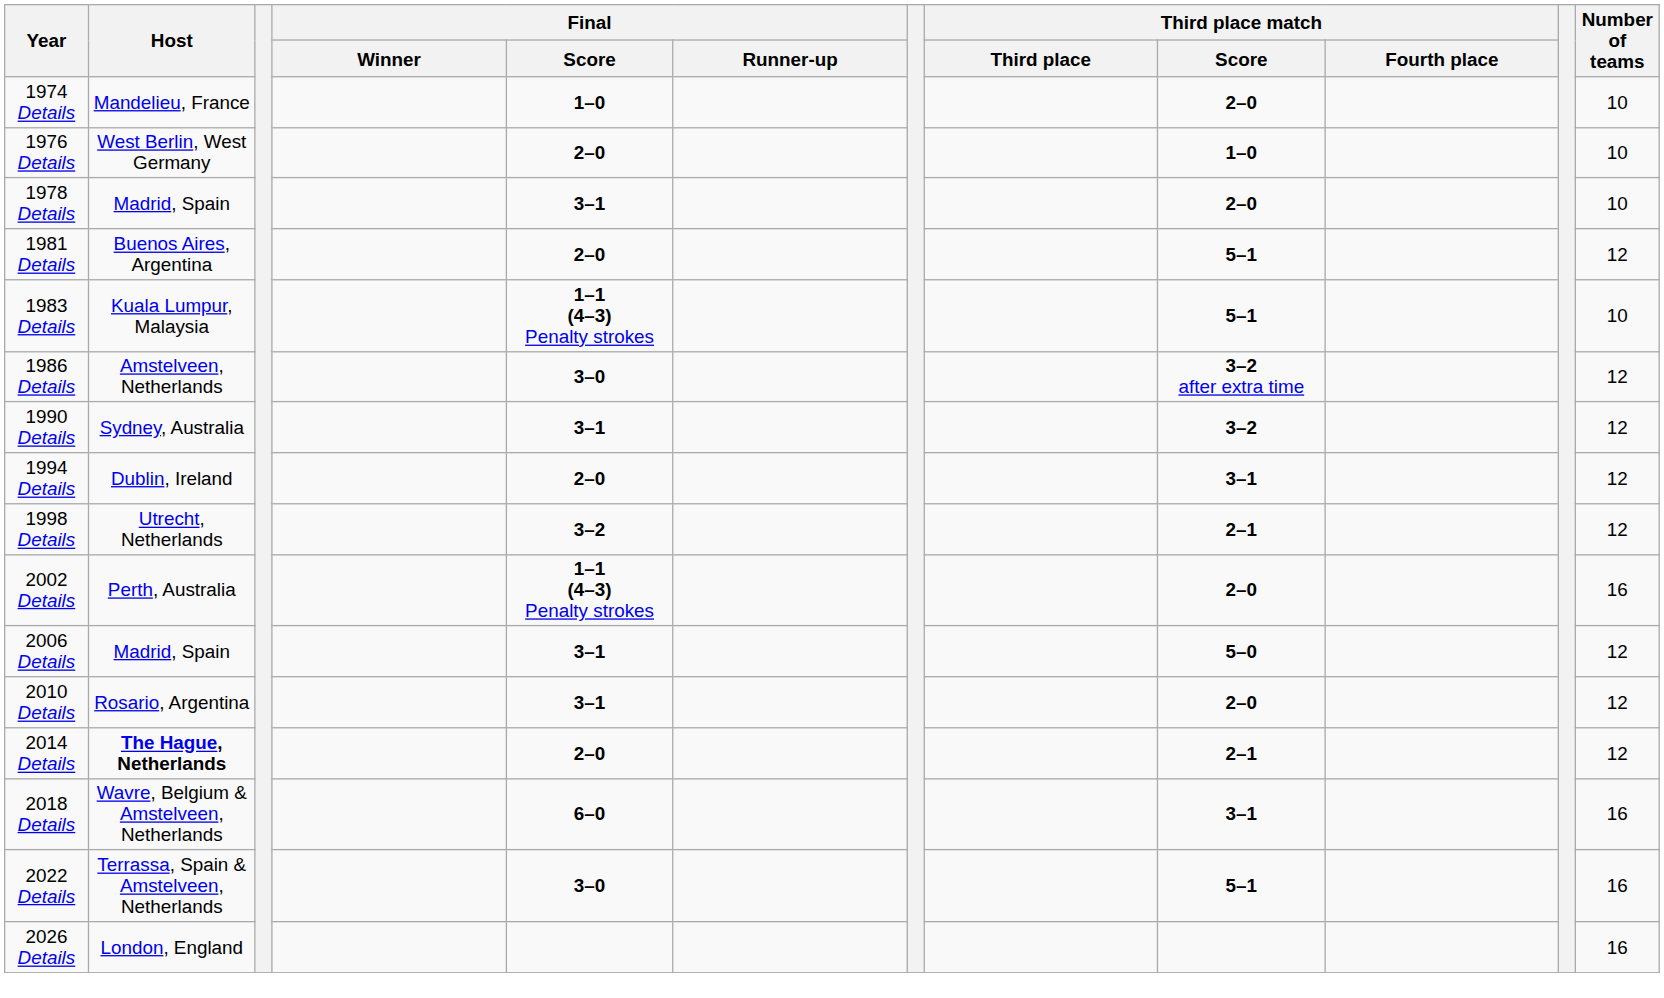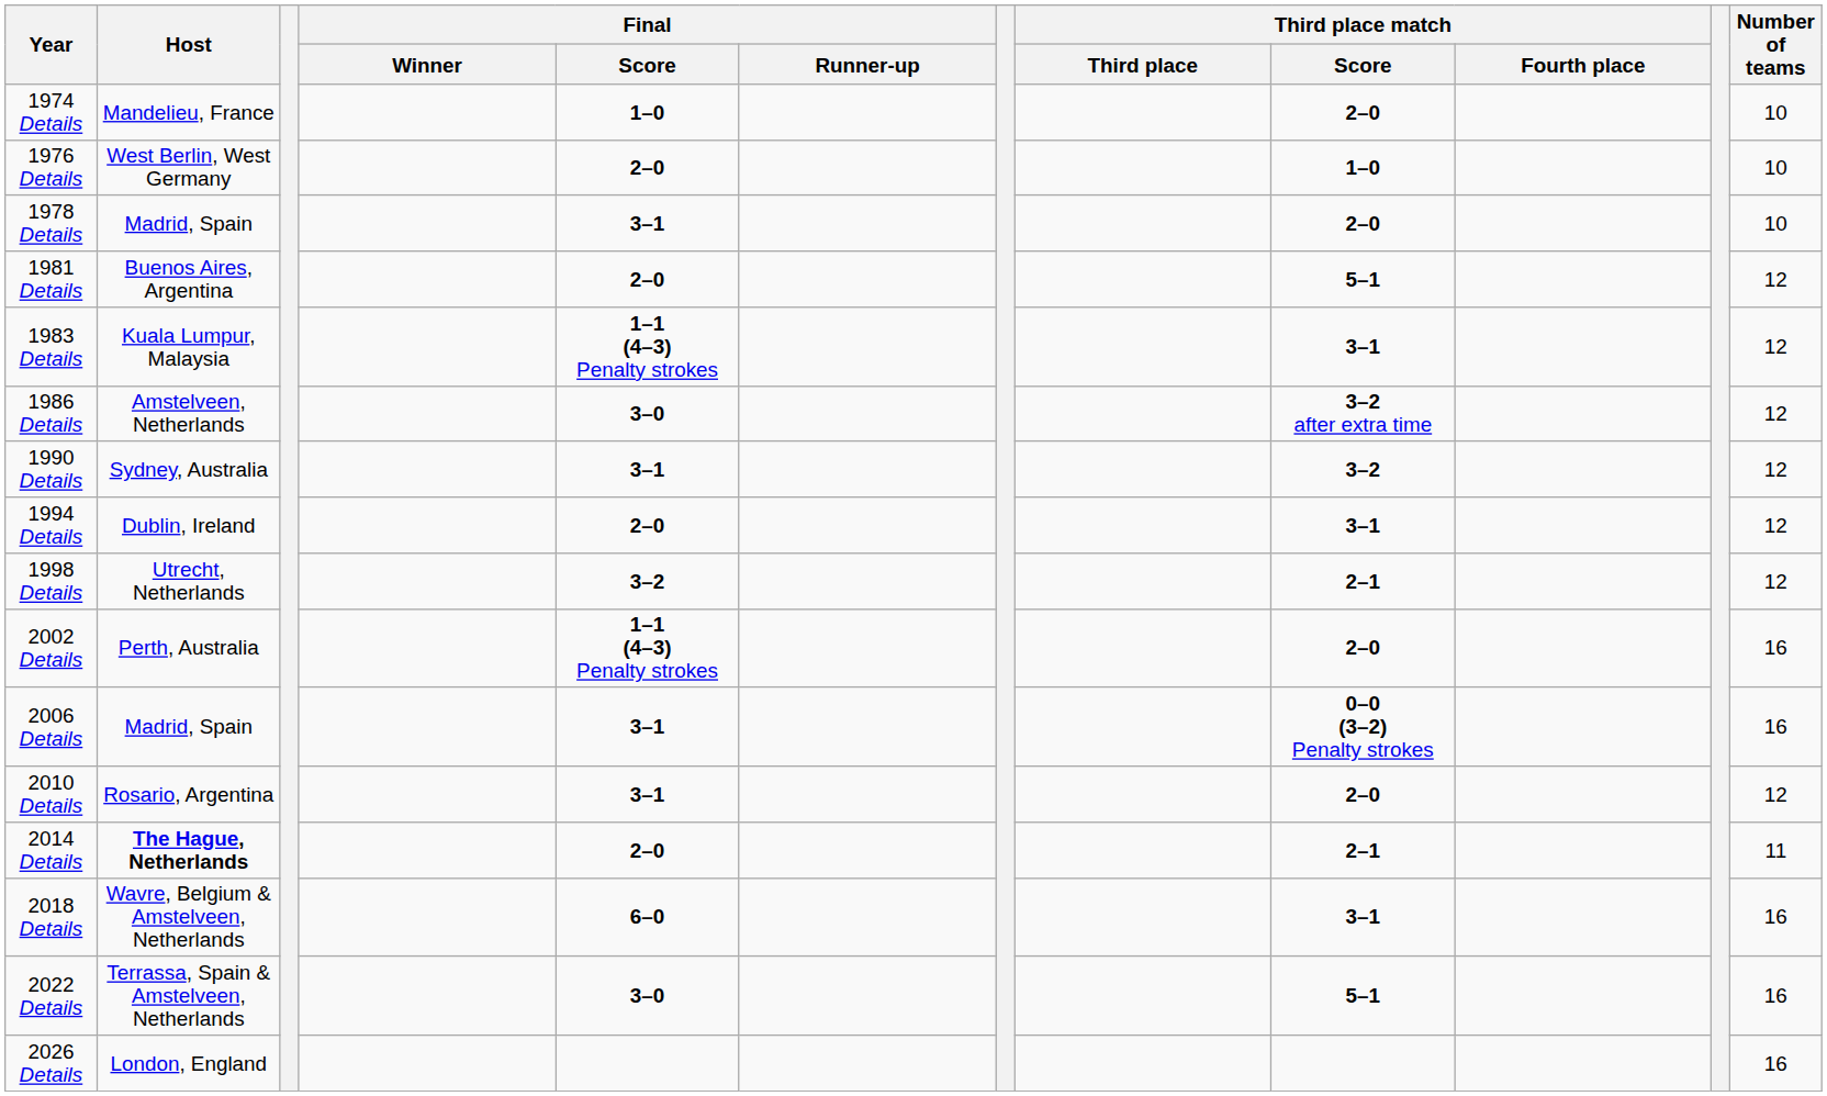 <table class="wikitable" style="text-align:center;width:100%; font-size:90%;">
 <tr>
 <th rowspan=2 width=5%>Year</th>
 <th rowspan=2 width=10%>Host</th>
 <th width=1% rowspan=18></th>
 <th colspan=3>Final</th>
 <th width=1% rowspan=18></th>
 <th colspan=3>Third place match</th>
 <th width=1% rowspan=18></th>
 <th width=5% rowspan=2>Number of teams</th>
 </tr>
 <tr>
 <th width=14%>Winner</th>
 <th width=10%>Score</th>
 <th width=14%>Runner-up</th>
 <th width=14%>Third place</th>
 <th width=10%>Score</th>
 <th width=14%>Fourth place</th>
 </tr>
 <tr>
 <td>1974 <br> <em><a href='#'>Details</a></em></td>
 <td><a href='#'>Mandelieu</a>, France</td>
 <td><strong></strong></td>
 <td><strong>1–0</strong></td>
 <td></td>
 <td></td>
 <td><strong>2–0</strong></td>
 <td></td>
 <td>10</td>
 </tr>
 <tr>
 <td>1976 <br> <em><a href='#'>Details</a></em></td>
 <td><a href='#'>West Berlin</a>, West Germany</td>
 <td><strong></strong></td>
 <td><strong>2–0</strong></td>
 <td></td>
 <td></td>
 <td><strong>1–0</strong></td>
 <td></td>
 <td>10</td>
 </tr>
 <tr>
 <td>1978 <br> <em><a href='#'>Details</a></em></td>
 <td><a href='#'>Madrid</a>, Spain</td>
 <td><strong></strong></td>
 <td><strong>3–1</strong></td>
 <td></td>
 <td></td>
 <td><strong>2–0</strong></td>
 <td></td>
 <td>10</td>
 </tr>
 <tr>
 <td>1981 <br> <em><a href='#'>Details</a></em></td>
 <td><a href='#'>Buenos Aires</a>, Argentina</td>
 <td><strong></strong></td>
 <td><strong>2–0</strong></td>
 <td></td>
 <td></td>
 <td><strong>5–1</strong></td>
 <td></td>
 <td>12</td>
 </tr>
 <tr>
 <td>1983 <br> <em><a href='#'>Details</a></em></td>
 <td><a href='#'>Kuala Lumpur</a>, Malaysia</td>
 <td><strong></strong></td>
 <td><strong>1–1</strong> <br> <strong>(4–3)</strong> <br> <a href='#'>Penalty strokes</a></td>
 <td></td>
 <td></td>
-<td><strong>5–1</strong></td>
+<td><strong>3–1</strong></td>
 <td></td>
-<td>10</td>
+<td>12</td>
 </tr>
 <tr>
 <td>1986 <br> <em><a href='#'>Details</a></em></td>
 <td><a href='#'>Amstelveen</a>, Netherlands</td>
 <td><strong></strong></td>
 <td><strong>3–0</strong></td>
 <td></td>
 <td></td>
 <td><strong>3–2</strong> <br> <a href='#'>after extra time</a></td>
 <td></td>
 <td>12</td>
 </tr>
 <tr>
 <td>1990 <br> <em><a href='#'>Details</a></em></td>
 <td><a href='#'>Sydney</a>, Australia</td>
 <td><strong></strong></td>
 <td><strong>3–1</strong></td>
 <td></td>
 <td></td>
 <td><strong>3–2</strong></td>
 <td></td>
 <td>12</td>
 </tr>
 <tr>
 <td>1994 <br> <em><a href='#'>Details</a></em></td>
 <td><a href='#'>Dublin</a>, Ireland</td>
 <td><strong></strong></td>
 <td><strong>2–0</strong></td>
 <td></td>
 <td></td>
 <td><strong>3–1</strong></td>
 <td></td>
 <td>12</td>
 </tr>
 <tr>
 <td>1998 <br> <em><a href='#'>Details</a></em></td>
 <td><a href='#'>Utrecht</a>, Netherlands</td>
 <td><strong></strong></td>
 <td><strong>3–2</strong></td>
 <td></td>
 <td></td>
 <td><strong>2–1</strong></td>
 <td></td>
 <td>12</td>
 </tr>
 <tr>
 <td>2002 <br> <em><a href='#'>Details</a></em></td>
 <td><a href='#'>Perth</a>, Australia</td>
 <td><strong></strong></td>
 <td><strong>1–1</strong> <br> <strong>(4–3)</strong> <br> <a href='#'>Penalty strokes</a></td>
 <td></td>
 <td></td>
 <td><strong>2–0</strong></td>
 <td></td>
 <td>16</td>
 </tr>
 <tr>
 <td>2006 <br> <em><a href='#'>Details</a></em></td>
 <td><a href='#'>Madrid</a>, Spain</td>
 <td><strong></strong></td>
 <td><strong>3–1</strong></td>
 <td></td>
 <td></td>
-<td><strong>5–0</strong></td>
+<td><strong>0–0</strong><br><strong>(3–2)</strong> <br> <a href='#'>Penalty strokes</a></td>
 <td></td>
-<td>12</td>
+<td>16</td>
 </tr>
 <tr>
 <td>2010 <br> <em><a href='#'>Details</a></em></td>
 <td><a href='#'>Rosario</a>, Argentina</td>
 <td><strong></strong></td>
 <td><strong>3–1</strong></td>
 <td></td>
 <td></td>
 <td><strong>2–0</strong></td>
 <td></td>
 <td>12</td>
 </tr>
 <tr>
 <td>2014 <br> <em><a href='#'>Details</a></em></td>
 <td><strong><a href='#'>The Hague</a>, Netherlands</strong></td>
 <td><strong></strong></td>
 <td><strong>2–0</strong></td>
 <td></td>
 <td></td>
 <td><strong>2–1</strong></td>
 <td></td>
-<td>12</td>
+<td>11</td>
 </tr>
 <tr>
 <td>2018 <br> <em><a href='#'>Details</a></em></td>
 <td><a href='#'>Wavre</a>, Belgium & <a href='#'>Amstelveen</a>, Netherlands</td>
 <td><strong></strong></td>
 <td><strong>6–0</strong></td>
 <td></td>
 <td></td>
 <td><strong>3–1</strong></td>
 <td></td>
 <td>16</td>
 </tr>
 <tr>
 <td>2022<br><em><a href='#'>Details</a></em></td>
 <td><a href='#'>Terrassa</a>, Spain & <a href='#'>Amstelveen</a>, Netherlands</td>
 <td><strong></strong></td>
 <td><strong>3–0</strong></td>
 <td></td>
 <td></td>
 <td><strong>5–1</strong></td>
 <td></td>
 <td>16</td>
 </tr>
 <tr>
 <td>2026<br><em><a href='#'>Details</a></em></td>
 <td><a href='#'>London</a>, England</td>
 <td></td>
 <td></td>
 <td></td>
 <td></td>
 <td></td>
 <td></td>
 <td>16</td>
 </tr>
 </table>
